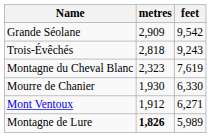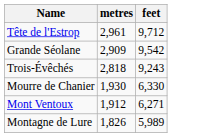 <table class="wikitable sortable">
 <tr>
 <th>Name</th>
 <th>metres</th>
 <th>feet</th>
+</tr>
+<tr>
+<td><a href='#'>Tête de l'Estrop</a></td>
+<td>2,961</td>
+<td>9,712</td>
 </tr>
 <tr>
 <td>Grande Séolane</td>
 <td>2,909</td>
 <td>9,542</td>
 </tr>
 <tr>
 <td>Trois-Évêchés</td>
 <td>2,818</td>
 <td>9,243</td>
-</tr>
-<tr>
-<td>Montagne du Cheval Blanc</td>
-<td>2,323</td>
-<td>7,619</td>
 </tr>
 <tr>
 <td>Mourre de Chanier</td>
 <td>1,930</td>
 <td>6,330</td>
 </tr>
 <tr>
 <td><a href='#'>Mont Ventoux</a></td>
 <td>1,912</td>
 <td>6,271</td>
 </tr>
 <tr>
 <td>Montagne de Lure</td>
-<td><strong>1,826</strong></td>
+<td>1,826</td>
 <td>5,989</td>
 </tr>
 </table>
